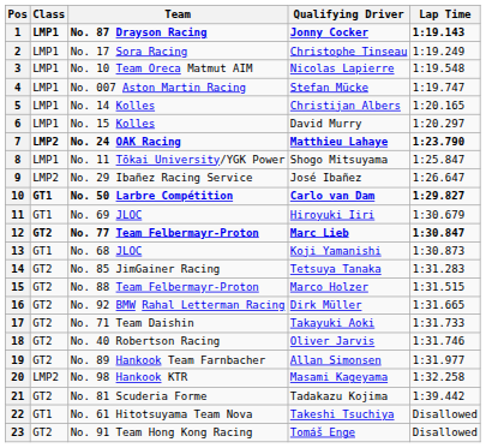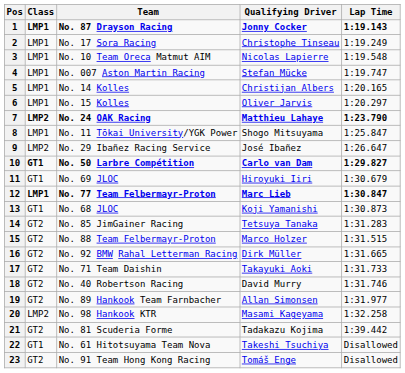 <table class="wikitable" style="font-size: 90%;">
 <tr>
 <th>Pos</th>
 <th>Class</th>
 <th>Team</th>
 <th>Qualifying Driver</th>
 <th>Lap Time</th>
 </tr>
 <tr style="font-weight:bold">
 <th>1</th>
 <td>LMP1</td>
 <td>No. 87 <a href='#'>Drayson Racing</a></td>
 <td><a href='#'>Jonny Cocker</a></td>
 <td>1:19.143</td>
 </tr>
 <tr>
 <th>2</th>
 <td>LMP1</td>
 <td>No. 17 <a href='#'>Sora Racing</a></td>
 <td><a href='#'>Christophe Tinseau</a></td>
 <td>1:19.249</td>
 </tr>
 <tr>
 <th>3</th>
 <td>LMP1</td>
 <td>No. 10 <a href='#'>Team Oreca</a> Matmut AIM</td>
 <td><a href='#'>Nicolas Lapierre</a></td>
 <td>1:19.548</td>
 </tr>
 <tr>
 <th>4</th>
 <td>LMP1</td>
 <td>No. 007 <a href='#'>Aston Martin Racing</a></td>
 <td><a href='#'>Stefan Mücke</a></td>
 <td>1:19.747</td>
 </tr>
 <tr>
 <th>5</th>
 <td>LMP1</td>
 <td>No. 14 <a href='#'>Kolles</a></td>
 <td><a href='#'>Christijan Albers</a></td>
 <td>1:20.165</td>
 </tr>
 <tr>
 <th>6</th>
 <td>LMP1</td>
 <td>No. 15 <a href='#'>Kolles</a></td>
-<td>David Murry</td>
+<td><a href='#'>Oliver Jarvis</a></td>
 <td>1:20.297</td>
 </tr>
 <tr style="font-weight:bold">
 <th>7</th>
 <td>LMP2</td>
 <td>No. 24 <a href='#'>OAK Racing</a></td>
 <td><a href='#'>Matthieu Lahaye</a></td>
 <td>1:23.790</td>
 </tr>
 <tr>
 <th>8</th>
 <td>LMP1</td>
 <td>No. 11 <a href='#'>Tōkai University</a>/YGK Power</td>
 <td>Shogo Mitsuyama</td>
 <td>1:25.847</td>
 </tr>
 <tr>
 <th>9</th>
 <td>LMP2</td>
 <td>No. 29 Ibañez Racing Service</td>
 <td>José Ibañez</td>
 <td>1:26.647</td>
 </tr>
 <tr style="font-weight:bold">
 <th>10</th>
 <td>GT1</td>
 <td>No. 50 <a href='#'>Larbre Compétition</a></td>
 <td><a href='#'>Carlo van Dam</a></td>
 <td>1:29.827</td>
 </tr>
 <tr>
 <th>11</th>
 <td>GT1</td>
 <td>No. 69 <a href='#'>JLOC</a></td>
 <td><a href='#'>Hiroyuki Iiri</a></td>
 <td>1:30.679</td>
 </tr>
 <tr style="font-weight:bold">
 <th>12</th>
-<td>GT2</td>
+<td>LMP1</td>
 <td>No. 77 <a href='#'>Team Felbermayr-Proton</a></td>
 <td><a href='#'>Marc Lieb</a></td>
 <td>1:30.847</td>
 </tr>
 <tr>
 <th>13</th>
 <td>GT1</td>
 <td>No. 68 <a href='#'>JLOC</a></td>
 <td><a href='#'>Koji Yamanishi</a></td>
 <td>1:30.873</td>
 </tr>
 <tr>
 <th>14</th>
 <td>GT2</td>
 <td>No. 85 JimGainer Racing</td>
 <td><a href='#'>Tetsuya Tanaka</a></td>
 <td>1:31.283</td>
 </tr>
 <tr>
 <th>15</th>
 <td>GT2</td>
 <td>No. 88 <a href='#'>Team Felbermayr-Proton</a></td>
 <td><a href='#'>Marco Holzer</a></td>
 <td>1:31.515</td>
 </tr>
 <tr>
 <th>16</th>
 <td>GT2</td>
 <td>No. 92 <a href='#'>BMW</a> <a href='#'>Rahal Letterman Racing</a></td>
 <td><a href='#'>Dirk Müller</a></td>
 <td>1:31.665</td>
 </tr>
 <tr>
 <th>17</th>
 <td>GT2</td>
 <td>No. 71 Team Daishin</td>
 <td><a href='#'>Takayuki Aoki</a></td>
 <td>1:31.733</td>
 </tr>
 <tr>
 <th>18</th>
 <td>GT2</td>
 <td>No. 40 Robertson Racing</td>
-<td><a href='#'>Oliver Jarvis</a></td>
+<td>David Murry</td>
 <td>1:31.746</td>
 </tr>
 <tr>
 <th>19</th>
 <td>GT2</td>
 <td>No. 89 <a href='#'>Hankook</a> Team Farnbacher</td>
 <td><a href='#'>Allan Simonsen</a></td>
 <td>1:31.977</td>
 </tr>
 <tr>
 <th>20</th>
 <td>LMP2</td>
 <td>No. 98 <a href='#'>Hankook</a> KTR</td>
 <td><a href='#'>Masami Kageyama</a></td>
 <td>1:32.258</td>
 </tr>
 <tr>
 <th>21</th>
 <td>GT2</td>
 <td>No. 81 Scuderia Forme</td>
 <td>Tadakazu Kojima</td>
 <td>1:39.442</td>
 </tr>
 <tr>
 <th>22</th>
 <td>GT1</td>
 <td>No. 61 Hitotsuyama Team Nova</td>
 <td><a href='#'>Takeshi Tsuchiya</a></td>
 <td>Disallowed</td>
 </tr>
 <tr>
 <th>23</th>
 <td>GT2</td>
 <td>No. 91 Team Hong Kong Racing</td>
 <td><a href='#'>Tomáš Enge</a></td>
 <td>Disallowed</td>
 </tr>
 </table>
